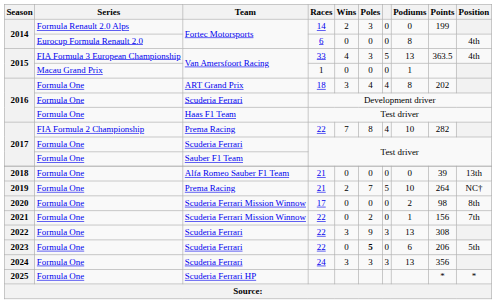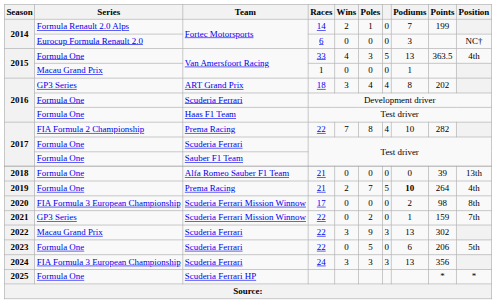 <table class="wikitable" style="font-size: 90%; text-align:center">
 <tr>
 <th>Season</th>
 <th>Series</th>
 <th>Team</th>
 <th>Races</th>
 <th>Wins</th>
 <th>Poles</th>
 <th></th>
 <th>Podiums</th>
 <th>Points</th>
 <th>Position</th>
 </tr>
 <tr>
 <th rowspan=2>2014</th>
 <td align=left><a href='#'>Formula Renault 2.0 Alps</a></td>
 <td align=left rowspan="2"><a href='#'>Fortec Motorsports</a></td>
 <td><a href='#'>14</a></td>
 <td>2</td>
-<td>3</td>
+<td>1</td>
 <td>0</td>
-<td>0</td>
+<td>7</td>
 <td>199</td>
 <th></th>
 </tr>
 <tr>
 <td align=left><a href='#'>Eurocup Formula Renault 2.0</a></td>
 <td><a href='#'>6</a></td>
 <td>0</td>
 <td>0</td>
 <td>0</td>
-<td>8</td>
+<td>3</td>
 <td></td>
-<td>4th</td>
+<td>NC†</td>
 </tr>
 <tr>
 <th rowspan=2>2015</th>
-<td align=left><a href='#'>FIA Formula 3 European Championship</a></td>
+<td align=left><a href='#'>Formula One</a></td>
 <td align=left rowspan="2"><a href='#'>Van Amersfoort Racing</a></td>
 <td><a href='#'>33</a></td>
 <td>4</td>
 <td>3</td>
 <td>5</td>
 <td>13</td>
 <td>363.5</td>
 <td>4th</td>
 </tr>
 <tr>
 <td align=left><a href='#'>Macau Grand Prix</a></td>
 <td>1</td>
 <td>0</td>
 <td>0</td>
 <td>0</td>
 <td>1</td>
 <td></td>
 <th></th>
 </tr>
 <tr>
 <th rowspan="3">2016</th>
-<td align=left><a href='#'>Formula One</a></td>
+<td align=left><a href='#'>GP3 Series</a></td>
 <td align=left><a href='#'>ART Grand Prix</a></td>
 <td><a href='#'>18</a></td>
 <td>3</td>
 <td>4</td>
 <td>4</td>
 <td>8</td>
 <td>202</td>
 <th></th>
 </tr>
 <tr>
 <td align=left><a href='#'>Formula One</a></td>
 <td align=left><a href='#'>Scuderia Ferrari</a></td>
 <td colspan="7">Development driver</td>
 </tr>
 <tr>
 <td align=left><a href='#'>Formula One</a></td>
 <td align=left><a href='#'>Haas F1 Team</a></td>
 <td colspan="7">Test driver</td>
 </tr>
 <tr>
 <th rowspan="3">2017</th>
 <td align=left><a href='#'>FIA Formula 2 Championship</a></td>
 <td align=left><a href='#'>Prema Racing</a></td>
 <td><a href='#'>22</a></td>
 <td>7</td>
 <td>8</td>
 <td>4</td>
 <td>10</td>
 <td>282</td>
 <th></th>
 </tr>
 <tr>
 <td align=left><a href='#'>Formula One</a></td>
 <td align=left><a href='#'>Scuderia Ferrari</a></td>
 <td colspan="7" rowspan="2">Test driver</td>
 </tr>
 <tr>
 <td align=left><a href='#'>Formula One</a></td>
 <td align=left><a href='#'>Sauber F1 Team</a></td>
 </tr>
 <tr>
 </tr>
 <tr>
 <th>2018</th>
 <td align=left><a href='#'>Formula One</a></td>
 <td align=left><a href='#'>Alfa Romeo Sauber F1 Team</a></td>
 <td><a href='#'>21</a></td>
 <td>0</td>
 <td>0</td>
 <td>0</td>
 <td>0</td>
 <td>39</td>
 <td>13th</td>
 </tr>
 <tr>
 <th>2019</th>
 <td align=left><a href='#'>Formula One</a></td>
 <td align=left><a href='#'>Prema Racing</a></td>
 <td><a href='#'>21</a></td>
 <td>2</td>
 <td>7</td>
 <td>5</td>
-<td>10</td>
+<td><strong>10</strong></td>
 <td>264</td>
-<td>NC†</td>
+<td>4th</td>
 </tr>
 <tr>
 <th>2020</th>
-<td align=left><a href='#'>Formula One</a></td>
+<td align=left><a href='#'>FIA Formula 3 European Championship</a></td>
 <td align=left><a href='#'>Scuderia Ferrari Mission Winnow</a></td>
 <td><a href='#'>17</a></td>
 <td>0</td>
 <td>0</td>
 <td>0</td>
 <td>2</td>
 <td>98</td>
 <td>8th</td>
 </tr>
 <tr>
 <th>2021</th>
-<td align=left><a href='#'>Formula One</a></td>
+<td align=left><a href='#'>GP3 Series</a></td>
 <td align=left><a href='#'>Scuderia Ferrari Mission Winnow</a></td>
 <td><a href='#'>22</a></td>
 <td>0</td>
 <td>2</td>
 <td>0</td>
 <td>1</td>
-<td>156</td>
+<td>159</td>
 <td>7th</td>
 </tr>
 <tr>
 <th>2022</th>
-<td align=left><a href='#'>Formula One</a></td>
+<td align=left><a href='#'>Macau Grand Prix</a></td>
 <td align=left><a href='#'>Scuderia Ferrari</a></td>
 <td><a href='#'>22</a></td>
 <td>3</td>
 <td>9</td>
 <td>3</td>
 <td>13</td>
-<td>308</td>
+<td>302</td>
 <th></th>
 </tr>
 <tr>
 <th>2023</th>
 <td align=left><a href='#'>Formula One</a></td>
 <td align=left><a href='#'>Scuderia Ferrari</a></td>
 <td><a href='#'>22</a></td>
 <td>0</td>
-<td><strong>5</strong></td>
+<td>5</td>
 <td>0</td>
 <td>6</td>
 <td>206</td>
 <td>5th</td>
 </tr>
 <tr>
 <th>2024</th>
-<td align=left><a href='#'>Formula One</a></td>
+<td align=left><a href='#'>FIA Formula 3 European Championship</a></td>
 <td align=left><a href='#'>Scuderia Ferrari</a></td>
 <td><a href='#'>24</a></td>
 <td>3</td>
 <td>3</td>
 <td>3</td>
 <td>13</td>
 <td>356</td>
 <th></th>
 </tr>
 <tr>
 <th>2025</th>
 <td align=left><a href='#'>Formula One</a></td>
 <td align=left><a href='#'>Scuderia Ferrari HP</a></td>
 <td><a href='#'></a></td>
 <td></td>
 <td></td>
 <td></td>
 <td></td>
 <td>*</td>
 <td>*</td>
 </tr>
 <tr>
 <th colspan="10">Source:</th>
 </tr>
 </table>
